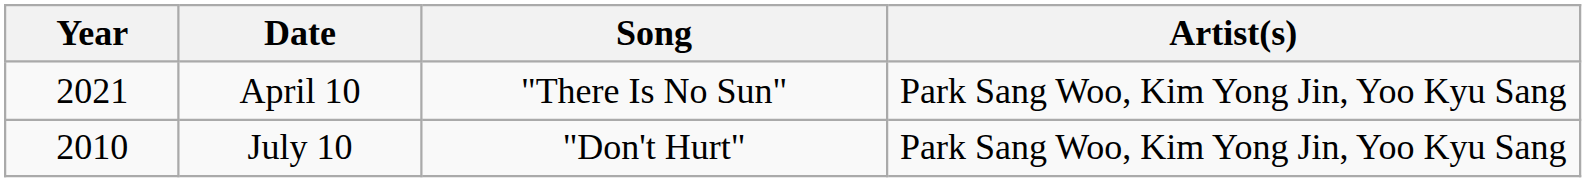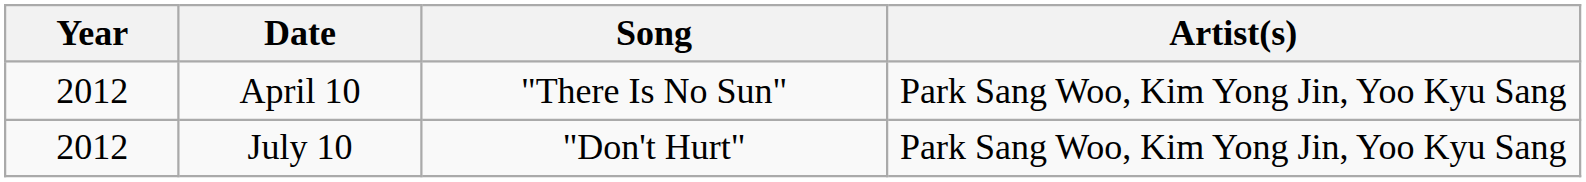 <table class="wikitable">
 <tr>
 <th style="width:70px;">Year</th>
 <th style="width:100px;">Date</th>
 <th style="width:200px;">Song</th>
 <th style="width:300px;">Artist(s)</th>
 </tr>
 <tr>
-<td style="text-align:center;">2021</td>
+<td style="text-align:center;">2012</td>
 <td style="text-align:center;">April 10</td>
 <td style="text-align:center;">"There Is No Sun"</td>
 <td style="text-align:center;">Park Sang Woo, Kim Yong Jin, Yoo Kyu Sang</td>
 </tr>
 <tr>
-<td style="text-align:center;">2010</td>
+<td style="text-align:center;">2012</td>
 <td style="text-align:center;">July 10</td>
 <td style="text-align:center;">"Don't Hurt"</td>
 <td style="text-align:center;">Park Sang Woo, Kim Yong Jin, Yoo Kyu Sang</td>
 </tr>
 </table>
